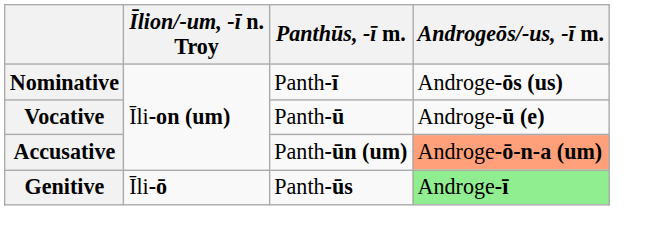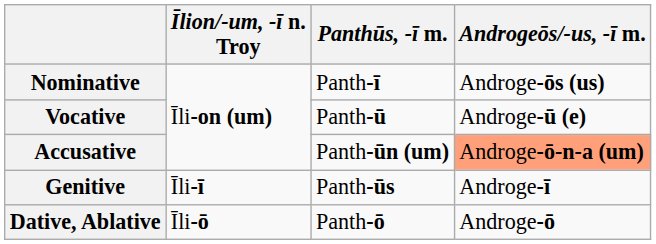 <table class="wikitable">
 <tr>
 <th rowspan="1"></th>
 <th><em>Īlion/-um, -ī</em> n.<br>Troy</th>
 <th><em>Panthūs, -ī</em> m.</th>
 <th><em>Androgeōs/-us, -ī</em> m.</th>
 </tr>
 <tr>
 <th>Nominative</th>
 <td rowspan="3">Īli<strong>-on</strong> <strong>(um)</strong></td>
 <td>Panth<strong>-ī</strong></td>
 <td>Androge<strong>-ōs (us)</strong></td>
 </tr>
 <tr>
 <th>Vocative</th>
 <td>Panth<strong>-ū</strong></td>
 <td>Androge<strong>-ū (e)</strong></td>
 </tr>
 <tr>
 <th>Accusative</th>
 <td>Panth<strong>-ūn (um)</strong></td>
 <td style="background: lightsalmon;">Androge<strong>-ō-n-a (um)</strong></td>
 </tr>
 <tr>
 <th>Genitive</th>
+<td>Īli<strong>-ī</strong></td>
+<td>Panth<strong>-ūs</strong></td>
+<td>Androge<strong>-ī</strong></td>
+</tr>
+<tr>
+<th>Dative, Ablative</th>
 <td>Īli<strong>-ō</strong></td>
-<td>Panth<strong>-ūs</strong></td>
-<td style="background: lightgreen;">Androge<strong>-ī</strong></td>
+<td>Panth<strong>-ō</strong></td>
+<td>Androge<strong>-ō</strong></td>
 </tr>
 </table>
